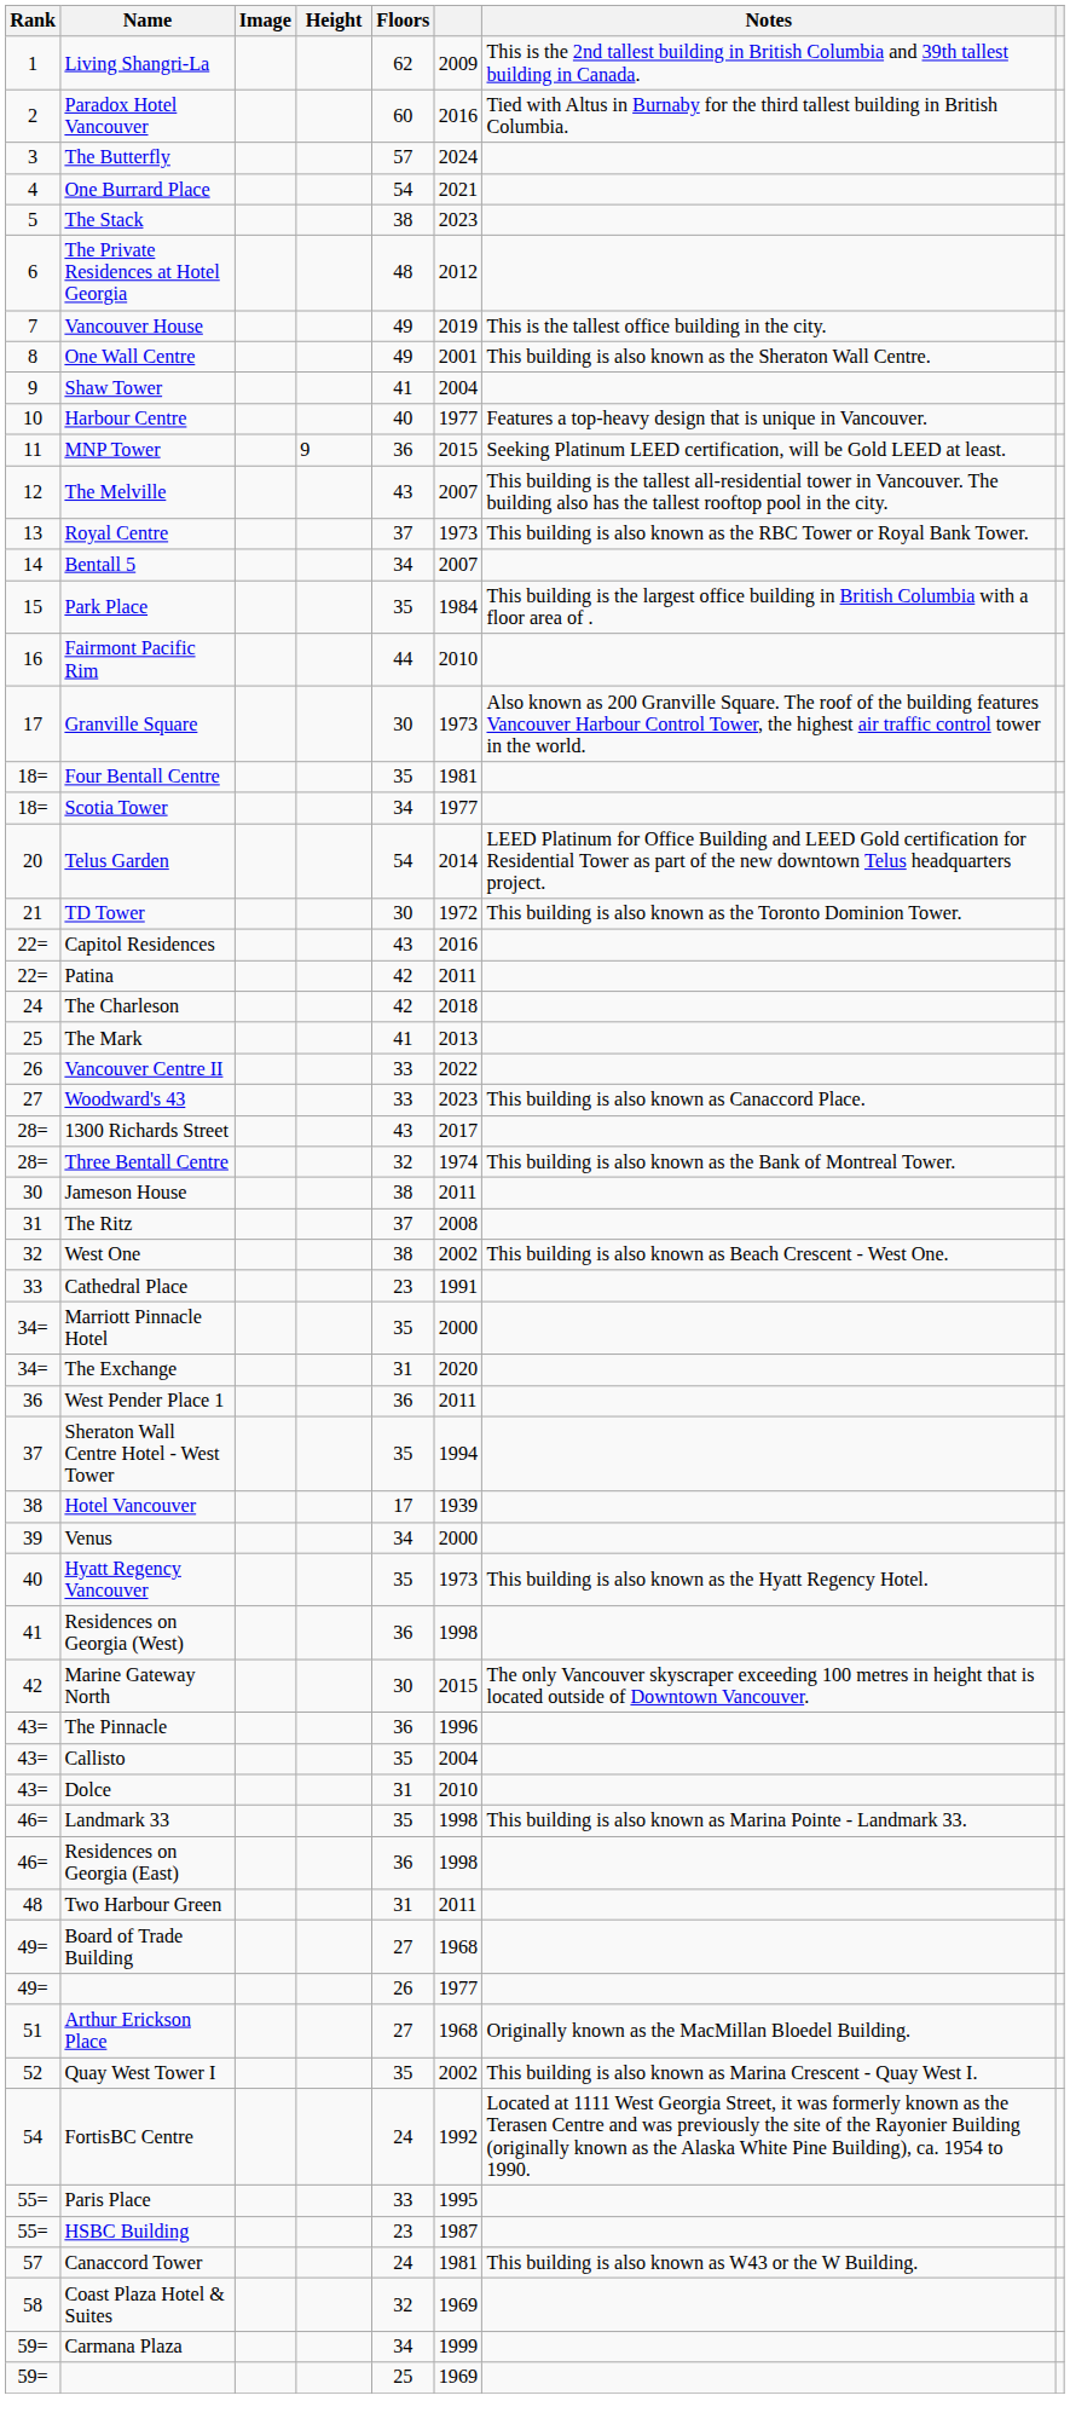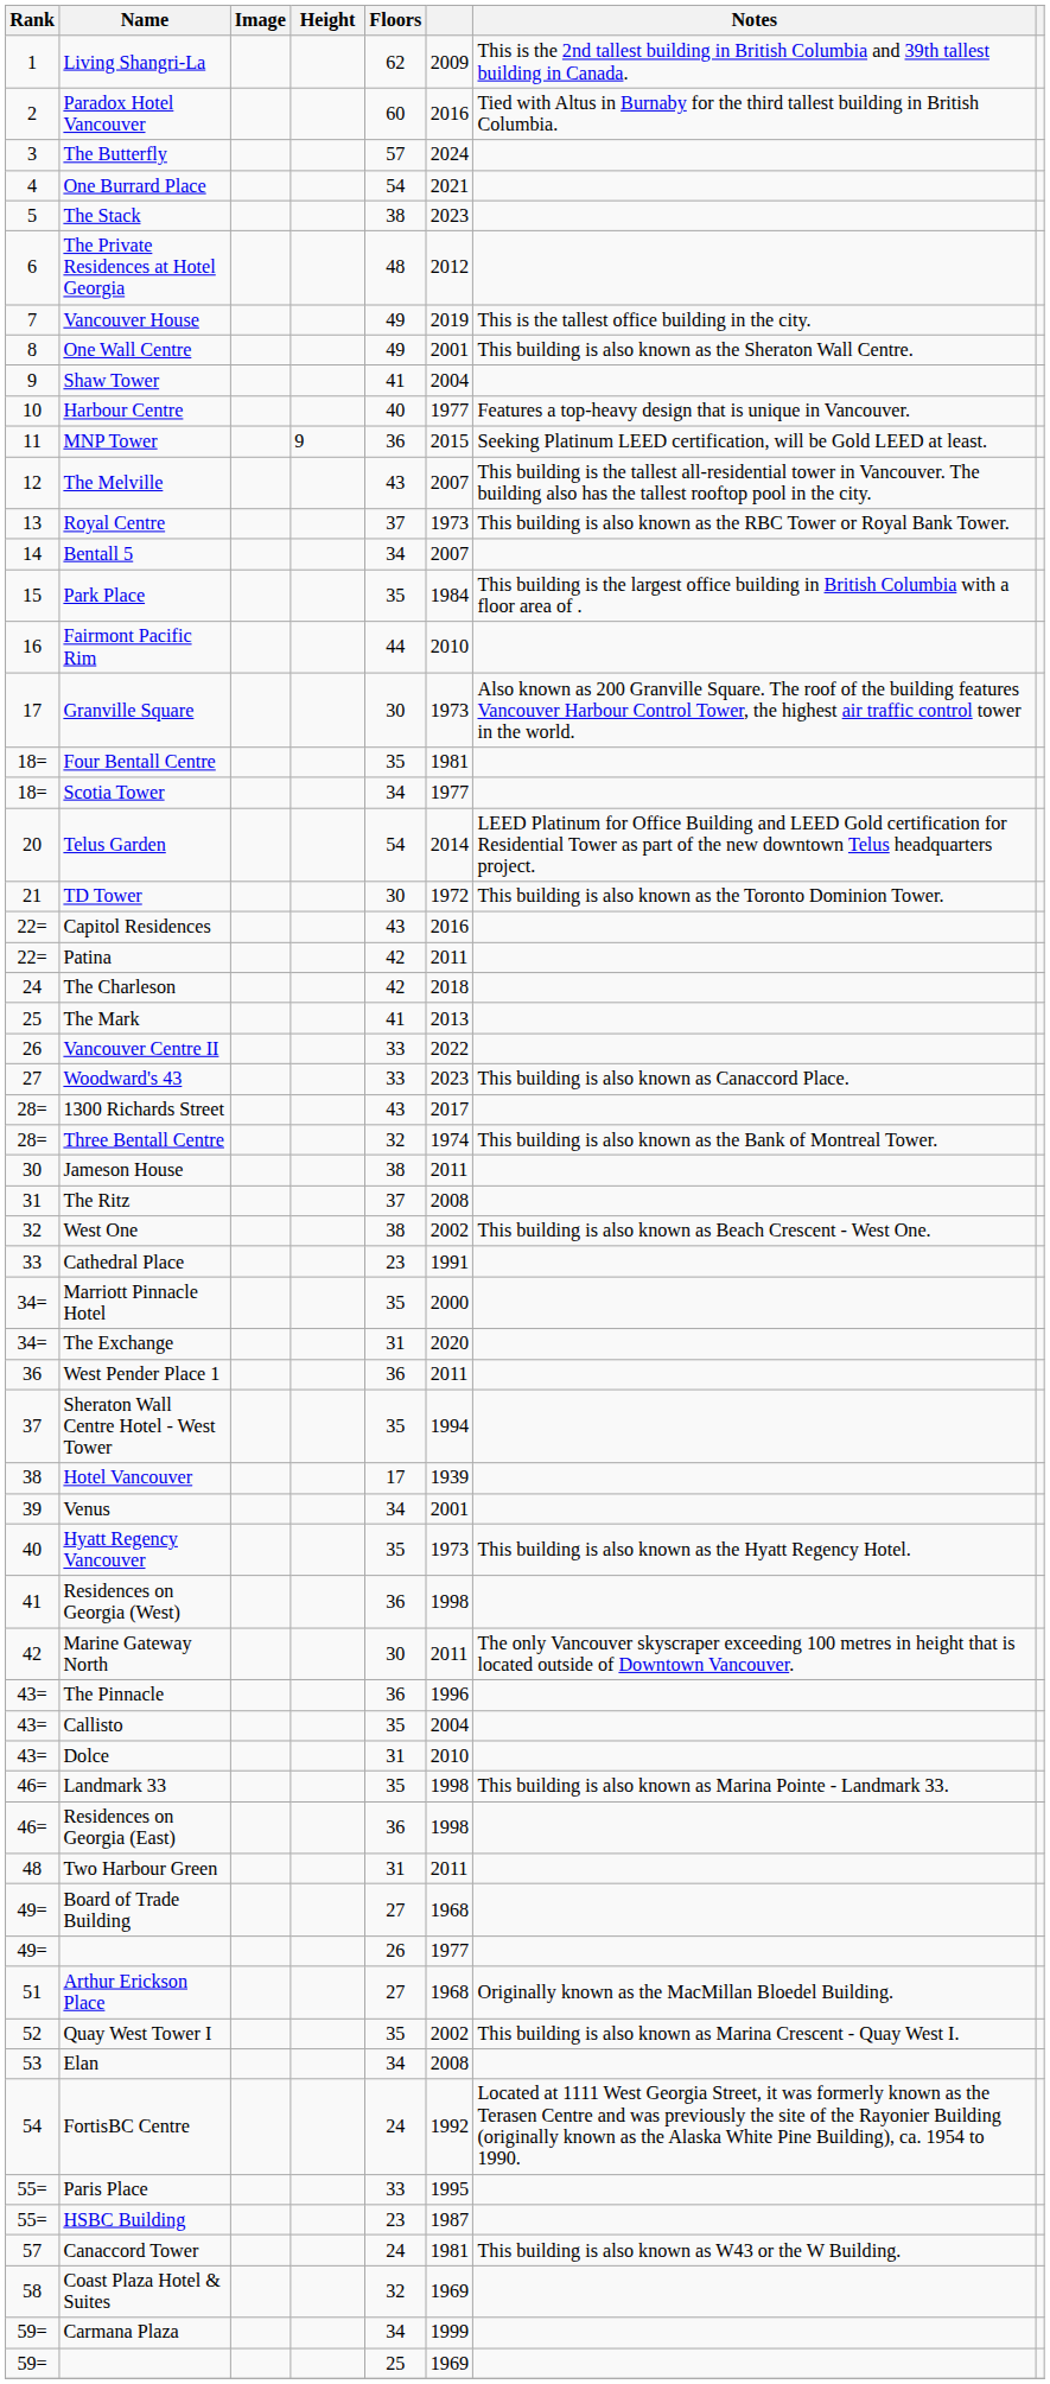 <table class="wikitable sortable">
 <tr>
 <th width=1>Rank</th>
 <th>Name</th>
 <th class="unsortable">Image</th>
 <th width="55px">Height</th>
 <th width=1>Floors</th>
 <th width=1></th>
 <th class="unsortable">Notes</th>
 <th class="unsortable"></th>
 </tr>
 <tr>
 <td style="text-align:center">1</td>
 <td><a href='#'>Living Shangri-La</a></td>
 <td></td>
 <td></td>
 <td style="text-align:center">62</td>
 <td>2009</td>
 <td>This is the <a href='#'>2nd tallest building in British Columbia</a> and <a href='#'>39th tallest building in Canada</a>.</td>
 <td></td>
 </tr>
 <tr>
 <td style="text-align:center">2</td>
 <td><a href='#'>Paradox Hotel Vancouver</a></td>
 <td></td>
 <td></td>
 <td style="text-align:center">60</td>
 <td>2016</td>
 <td>Tied with Altus in <a href='#'>Burnaby</a> for the third tallest building in British Columbia.</td>
 <td></td>
 </tr>
 <tr>
 <td style="text-align:center">3</td>
 <td><a href='#'>The Butterfly</a></td>
 <td></td>
 <td></td>
 <td style="text-align:center">57</td>
 <td>2024</td>
 <td></td>
 <td></td>
 </tr>
 <tr>
 <td style="text-align:center">4</td>
 <td><a href='#'>One Burrard Place</a></td>
 <td></td>
 <td></td>
 <td style="text-align:center">54</td>
 <td>2021</td>
 <td></td>
 <td></td>
 </tr>
 <tr>
 <td style="text-align:center">5</td>
 <td><a href='#'>The Stack</a></td>
 <td></td>
 <td></td>
 <td style="text-align:center">38</td>
 <td>2023</td>
 <td></td>
 <td></td>
 </tr>
 <tr>
 <td style="text-align:center">6</td>
 <td><a href='#'>The Private Residences at Hotel Georgia</a></td>
 <td></td>
 <td></td>
 <td style="text-align:center">48</td>
 <td>2012</td>
 <td></td>
 <td></td>
 </tr>
 <tr>
 <td style="text-align:center">7</td>
 <td><a href='#'>Vancouver House</a></td>
 <td></td>
 <td></td>
 <td style="text-align:center">49</td>
 <td>2019</td>
 <td>This is the tallest office building in the city.</td>
 <td></td>
 </tr>
 <tr>
 <td style="text-align:center">8</td>
 <td><a href='#'>One Wall Centre</a></td>
 <td></td>
 <td></td>
 <td style="text-align:center">49</td>
 <td>2001</td>
 <td>This building is also known as the Sheraton Wall Centre.</td>
 <td></td>
 </tr>
 <tr>
 <td style="text-align:center">9</td>
 <td><a href='#'>Shaw Tower</a></td>
 <td></td>
 <td></td>
 <td style="text-align:center">41</td>
 <td>2004</td>
 <td></td>
 <td></td>
 </tr>
 <tr>
 <td style="text-align:center">10</td>
 <td><a href='#'>Harbour Centre</a></td>
 <td></td>
 <td></td>
 <td style="text-align:center">40</td>
 <td>1977</td>
 <td>Features a top-heavy design that is unique in Vancouver.</td>
 <td></td>
 </tr>
 <tr>
 <td style="text-align:center">11</td>
 <td><a href='#'>MNP Tower</a></td>
 <td></td>
 <td>9</td>
 <td style="text-align:center">36</td>
 <td>2015</td>
 <td>Seeking Platinum LEED certification, will be Gold LEED at least.</td>
 <td></td>
 </tr>
 <tr>
 <td style="text-align:center">12</td>
 <td><a href='#'>The Melville</a></td>
 <td></td>
 <td></td>
 <td style="text-align:center">43</td>
 <td>2007</td>
 <td>This building is the tallest all-residential tower in Vancouver. The building also has the tallest rooftop pool in the city.</td>
 <td></td>
 </tr>
 <tr>
 <td style="text-align:center">13</td>
 <td><a href='#'>Royal Centre</a></td>
 <td></td>
 <td></td>
 <td style="text-align:center">37</td>
 <td>1973</td>
 <td>This building is also known as the RBC Tower or Royal Bank Tower.</td>
 <td></td>
 </tr>
 <tr>
 <td style="text-align:center">14</td>
 <td><a href='#'>Bentall 5</a></td>
 <td></td>
 <td></td>
 <td style="text-align:center">34</td>
 <td>2007</td>
 <td></td>
 <td></td>
 </tr>
 <tr>
 <td style="text-align:center">15</td>
 <td><a href='#'>Park Place</a></td>
 <td></td>
 <td></td>
 <td style="text-align:center">35</td>
 <td>1984</td>
 <td>This building is the largest office building in <a href='#'>British Columbia</a> with a floor area of .</td>
 <td></td>
 </tr>
 <tr>
 <td style="text-align:center">16</td>
 <td><a href='#'>Fairmont Pacific Rim</a></td>
 <td></td>
 <td></td>
 <td style="text-align:center">44</td>
 <td>2010</td>
 <td></td>
 <td></td>
 </tr>
 <tr>
 <td style="text-align:center">17</td>
 <td><a href='#'>Granville Square</a></td>
 <td></td>
 <td></td>
 <td style="text-align:center">30</td>
 <td>1973</td>
 <td>Also known as 200 Granville Square. The roof of the building features <a href='#'>Vancouver Harbour Control Tower</a>, the highest <a href='#'>air traffic control</a> tower in the world.</td>
 <td></td>
 </tr>
 <tr>
 <td style="text-align:center">18=</td>
 <td><a href='#'>Four Bentall Centre</a></td>
 <td></td>
 <td></td>
 <td style="text-align:center">35</td>
 <td>1981</td>
 <td></td>
 <td></td>
 </tr>
 <tr>
 <td style="text-align:center">18=</td>
 <td><a href='#'>Scotia Tower</a></td>
 <td></td>
 <td></td>
 <td style="text-align:center">34</td>
 <td>1977</td>
 <td></td>
 <td></td>
 </tr>
 <tr>
 <td style="text-align:center">20</td>
 <td><a href='#'>Telus Garden</a></td>
 <td></td>
 <td></td>
 <td style="text-align:center">54</td>
 <td>2014</td>
 <td>LEED Platinum for Office Building and LEED Gold certification for Residential Tower as part of the new downtown <a href='#'>Telus</a> headquarters project.</td>
 <td></td>
 </tr>
 <tr>
 <td style="text-align:center">21</td>
 <td><a href='#'>TD Tower</a></td>
 <td></td>
 <td></td>
 <td style="text-align:center">30</td>
 <td>1972</td>
 <td>This building is also known as the Toronto Dominion Tower.</td>
 <td></td>
 </tr>
 <tr>
 <td style="text-align:center">22=</td>
 <td>Capitol Residences</td>
 <td></td>
 <td></td>
 <td style="text-align:center">43</td>
 <td>2016</td>
 <td></td>
 <td></td>
 </tr>
 <tr>
 <td style="text-align:center">22=</td>
 <td>Patina</td>
 <td></td>
 <td></td>
 <td style="text-align:center">42</td>
 <td>2011</td>
 <td></td>
 <td></td>
 </tr>
 <tr>
 <td style="text-align:center">24</td>
 <td>The Charleson</td>
 <td></td>
 <td></td>
 <td style="text-align:center">42</td>
 <td>2018</td>
 <td></td>
 <td></td>
 </tr>
 <tr>
 <td style="text-align:center">25</td>
 <td>The Mark</td>
 <td></td>
 <td></td>
 <td style="text-align:center">41</td>
 <td>2013</td>
 <td></td>
 <td></td>
 </tr>
 <tr>
 <td style="text-align:center">26</td>
 <td><a href='#'>Vancouver Centre II</a></td>
 <td></td>
 <td></td>
 <td style="text-align:center">33</td>
 <td>2022</td>
 <td></td>
 <td></td>
 </tr>
 <tr>
 <td style="text-align:center">27</td>
 <td><a href='#'>Woodward's 43</a></td>
 <td></td>
 <td></td>
 <td style="text-align:center">33</td>
 <td>2023</td>
 <td>This building is also known as Canaccord Place.</td>
 <td></td>
 </tr>
 <tr>
 <td style="text-align:center">28=</td>
 <td>1300 Richards Street</td>
 <td></td>
 <td></td>
 <td style="text-align:center">43</td>
 <td>2017</td>
 <td></td>
 <td></td>
 </tr>
 <tr>
 <td style="text-align:center">28=</td>
 <td><a href='#'>Three Bentall Centre</a></td>
 <td></td>
 <td></td>
 <td style="text-align:center">32</td>
 <td>1974</td>
 <td>This building is also known as the Bank of Montreal Tower.</td>
 <td></td>
 </tr>
 <tr>
 <td style="text-align:center">30</td>
 <td>Jameson House</td>
 <td></td>
 <td></td>
 <td style="text-align:center">38</td>
 <td>2011</td>
 <td></td>
 <td></td>
 </tr>
 <tr>
 <td style="text-align:center">31</td>
 <td>The Ritz</td>
 <td></td>
 <td></td>
 <td style="text-align:center">37</td>
 <td>2008</td>
 <td></td>
 <td></td>
 </tr>
 <tr>
 <td style="text-align:center">32</td>
 <td>West One</td>
 <td></td>
 <td></td>
 <td style="text-align:center">38</td>
 <td>2002</td>
 <td>This building is also known as Beach Crescent - West One.</td>
 <td></td>
 </tr>
 <tr>
 <td style="text-align:center">33</td>
 <td>Cathedral Place</td>
 <td></td>
 <td></td>
 <td style="text-align:center">23</td>
 <td>1991</td>
 <td></td>
 <td></td>
 </tr>
 <tr>
 <td style="text-align:center">34=</td>
 <td>Marriott Pinnacle Hotel</td>
 <td></td>
 <td></td>
 <td style="text-align:center">35</td>
 <td>2000</td>
 <td></td>
 <td></td>
 </tr>
 <tr>
 <td style="text-align:center">34=</td>
 <td>The Exchange</td>
 <td></td>
 <td></td>
 <td style="text-align:center">31</td>
 <td>2020</td>
 <td></td>
 <td></td>
 </tr>
 <tr>
 <td style="text-align:center">36</td>
 <td>West Pender Place 1</td>
 <td></td>
 <td></td>
 <td style="text-align:center">36</td>
 <td>2011</td>
 <td></td>
 <td></td>
 </tr>
 <tr>
 <td style="text-align:center">37</td>
 <td>Sheraton Wall Centre Hotel - West Tower</td>
 <td></td>
 <td></td>
 <td style="text-align:center">35</td>
 <td>1994</td>
 <td></td>
 <td></td>
 </tr>
 <tr>
 <td style="text-align:center">38</td>
 <td><a href='#'>Hotel Vancouver</a></td>
 <td></td>
 <td></td>
 <td style="text-align:center">17</td>
 <td>1939</td>
 <td></td>
 <td></td>
 </tr>
 <tr>
 <td style="text-align:center">39</td>
 <td>Venus</td>
 <td></td>
 <td></td>
 <td style="text-align:center">34</td>
-<td>2000</td>
+<td>2001</td>
 <td></td>
 <td></td>
 </tr>
 <tr>
 <td style="text-align:center">40</td>
 <td><a href='#'>Hyatt Regency Vancouver</a></td>
 <td></td>
 <td></td>
 <td style="text-align:center">35</td>
 <td>1973</td>
 <td>This building is also known as the Hyatt Regency Hotel.</td>
 <td></td>
 </tr>
 <tr>
 <td style="text-align:center">41</td>
 <td>Residences on Georgia (West)</td>
 <td></td>
 <td></td>
 <td style="text-align:center">36</td>
 <td>1998</td>
 <td></td>
 <td></td>
 </tr>
 <tr>
 <td style="text-align:center">42</td>
 <td>Marine Gateway North</td>
 <td></td>
 <td></td>
 <td style="text-align:center">30</td>
-<td>2015</td>
+<td>2011</td>
 <td>The only Vancouver skyscraper exceeding 100 metres in height that is located outside of <a href='#'>Downtown Vancouver</a>.</td>
 <td></td>
 </tr>
 <tr>
 <td style="text-align:center">43=</td>
 <td>The Pinnacle</td>
 <td></td>
 <td></td>
 <td style="text-align:center">36</td>
 <td>1996</td>
 <td></td>
 <td></td>
 </tr>
 <tr>
 <td style="text-align:center">43=</td>
 <td>Callisto</td>
 <td></td>
 <td></td>
 <td style="text-align:center">35</td>
 <td>2004</td>
 <td></td>
 <td></td>
 </tr>
 <tr>
 <td style="text-align:center">43=</td>
 <td>Dolce</td>
 <td></td>
 <td></td>
 <td style="text-align:center">31</td>
 <td>2010</td>
 <td></td>
 <td></td>
 </tr>
 <tr>
 <td style="text-align:center">46=</td>
 <td>Landmark 33</td>
 <td></td>
 <td></td>
 <td style="text-align:center">35</td>
 <td>1998</td>
 <td>This building is also known as Marina Pointe - Landmark 33.</td>
 <td></td>
 </tr>
 <tr>
 <td style="text-align:center">46=</td>
 <td>Residences on Georgia (East)</td>
 <td></td>
 <td></td>
 <td style="text-align:center">36</td>
 <td>1998</td>
 <td></td>
 <td></td>
 </tr>
 <tr>
 <td style="text-align:center">48</td>
 <td>Two Harbour Green</td>
 <td></td>
 <td></td>
 <td style="text-align:center">31</td>
 <td>2011</td>
 <td></td>
 <td></td>
 </tr>
 <tr>
 <td style="text-align:center">49=</td>
 <td>Board of Trade Building</td>
 <td></td>
 <td></td>
 <td style="text-align:center">27</td>
 <td>1968</td>
 <td></td>
 <td></td>
 </tr>
 <tr>
 <td style="text-align:center">49=</td>
 <td></td>
 <td></td>
 <td></td>
 <td style="text-align:center">26</td>
 <td>1977</td>
 <td></td>
 <td></td>
 </tr>
 <tr>
 <td style="text-align:center">51</td>
 <td><a href='#'>Arthur Erickson Place</a></td>
 <td></td>
 <td></td>
 <td style="text-align:center">27</td>
 <td>1968</td>
 <td>Originally known as the MacMillan Bloedel Building.</td>
 <td></td>
 </tr>
 <tr>
 <td style="text-align:center">52</td>
 <td>Quay West Tower I</td>
 <td></td>
 <td></td>
 <td style="text-align:center">35</td>
 <td>2002</td>
 <td>This building is also known as Marina Crescent - Quay West I.</td>
 <td></td>
 </tr>
 <tr>
+<td style="text-align:center">53</td>
+<td>Elan</td>
+<td></td>
+<td></td>
+<td style="text-align:center">34</td>
+<td>2008</td>
+<td></td>
+<td></td>
+</tr>
+<tr>
 <td style="text-align:center">54</td>
 <td>FortisBC Centre</td>
 <td></td>
 <td></td>
 <td style="text-align:center">24</td>
 <td>1992</td>
 <td>Located at 1111 West Georgia Street, it was formerly known as the Terasen Centre and was previously the site of the Rayonier Building (originally known as the Alaska White Pine Building), ca. 1954 to 1990.</td>
 <td></td>
 </tr>
 <tr>
 <td style="text-align:center">55=</td>
 <td>Paris Place</td>
 <td></td>
 <td></td>
 <td style="text-align:center">33</td>
 <td>1995</td>
 <td></td>
 <td></td>
 </tr>
 <tr>
 <td style="text-align:center">55=</td>
 <td><a href='#'>HSBC Building</a></td>
 <td></td>
 <td></td>
 <td style="text-align:center">23</td>
 <td>1987</td>
 <td></td>
 <td></td>
 </tr>
 <tr>
 <td style="text-align:center">57</td>
 <td>Canaccord Tower</td>
 <td></td>
 <td></td>
 <td style="text-align:center">24</td>
 <td>1981</td>
 <td>This building is also known as W43 or the W Building.</td>
 <td></td>
 </tr>
 <tr>
 <td style="text-align:center">58</td>
 <td>Coast Plaza Hotel & Suites</td>
 <td></td>
 <td></td>
 <td style="text-align:center">32</td>
 <td>1969</td>
 <td></td>
 <td></td>
 </tr>
 <tr>
 <td style="text-align:center">59=</td>
 <td>Carmana Plaza</td>
 <td></td>
 <td></td>
 <td style="text-align:center">34</td>
 <td>1999</td>
 <td></td>
 <td></td>
 </tr>
 <tr>
 <td style="text-align:center">59=</td>
 <td></td>
 <td></td>
 <td></td>
 <td style="text-align:center">25</td>
 <td>1969</td>
 <td></td>
 <td></td>
 </tr>
 <tr>
 </tr>
 </table>
